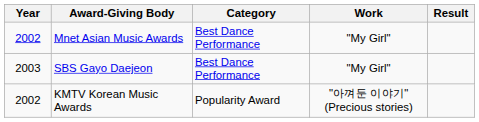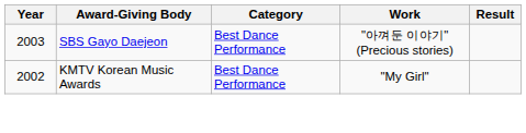 <table | width="75%" class="wikitable sortable">
 <tr>
 <th width="10%">Year</th>
 <th width="30%">Award-Giving Body</th>
 <th width="25%">Category</th>
 <th width="25%">Work</th>
 <th width="10%">Result</th>
 </tr>
 <tr>
-<td align="center"><a href='#'>2002</a></td>
-<td><a href='#'>Mnet Asian Music Awards</a></td>
-<td><a href='#'>Best Dance Performance</a></td>
-<td align="center">"My Girl"</td>
-<td></td>
-</tr>
-<tr>
 <td align="center">2003</td>
 <td><a href='#'>SBS Gayo Daejeon</a></td>
 <td><a href='#'>Best Dance Performance</a></td>
-<td align="center">"My Girl"</td>
+<td align="center">"아껴둔 이야기"(Precious stories)</td>
 <td></td>
 </tr>
 <tr>
 <td align="center">2002</td>
 <td>KMTV Korean Music Awards</td>
-<td>Popularity Award</td>
-<td align="center">"아껴둔 이야기"(Precious stories)</td>
+<td><a href='#'>Best Dance Performance</a></td>
+<td align="center">"My Girl"</td>
 <td></td>
 </tr>
 </table>
